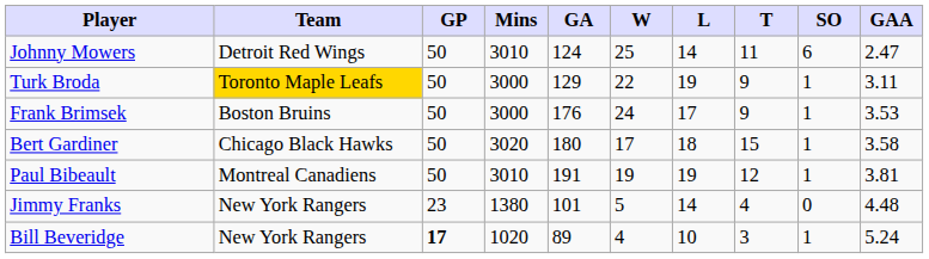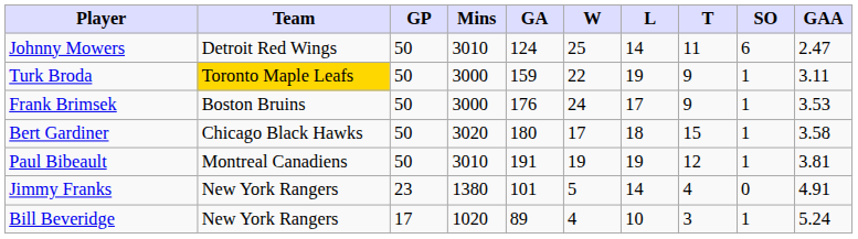 <table class="wikitable">
 <tr>
 <th style="background:#ddf; width:20%;">Player</th>
 <th style="background:#ddf; width:20%;">Team</th>
 <th style="background:#ddf; width:6%;">GP</th>
 <th style="background:#ddf; width:6%;">Mins</th>
 <th style="background:#ddf; width:6%;">GA</th>
 <th style="background:#ddf; width:6%;">W</th>
 <th style="background:#ddf; width:6%;">L</th>
 <th style="background:#ddf; width:6%;">T</th>
 <th style="background:#ddf; width:6%;">SO</th>
 <th style="background:#ddf; width:6%;">GAA</th>
 </tr>
 <tr>
 <td><a href='#'>Johnny Mowers</a></td>
 <td>Detroit Red Wings</td>
 <td>50</td>
 <td>3010</td>
 <td>124</td>
 <td>25</td>
 <td>14</td>
 <td>11</td>
 <td>6</td>
 <td>2.47</td>
 </tr>
 <tr>
 <td><a href='#'>Turk Broda</a></td>
 <td style="background: gold;">Toronto Maple Leafs</td>
 <td>50</td>
 <td>3000</td>
-<td>129</td>
+<td>159</td>
 <td>22</td>
 <td>19</td>
 <td>9</td>
 <td>1</td>
 <td>3.11</td>
 </tr>
 <tr>
 <td><a href='#'>Frank Brimsek</a></td>
 <td>Boston Bruins</td>
 <td>50</td>
 <td>3000</td>
 <td>176</td>
 <td>24</td>
 <td>17</td>
 <td>9</td>
 <td>1</td>
 <td>3.53</td>
 </tr>
 <tr>
 <td><a href='#'>Bert Gardiner</a></td>
 <td>Chicago Black Hawks</td>
 <td>50</td>
 <td>3020</td>
 <td>180</td>
 <td>17</td>
 <td>18</td>
 <td>15</td>
 <td>1</td>
 <td>3.58</td>
 </tr>
 <tr>
 <td><a href='#'>Paul Bibeault</a></td>
 <td>Montreal Canadiens</td>
 <td>50</td>
 <td>3010</td>
 <td>191</td>
 <td>19</td>
 <td>19</td>
 <td>12</td>
 <td>1</td>
 <td>3.81</td>
 </tr>
 <tr>
 <td><a href='#'>Jimmy Franks</a></td>
 <td>New York Rangers</td>
 <td>23</td>
 <td>1380</td>
 <td>101</td>
 <td>5</td>
 <td>14</td>
 <td>4</td>
 <td>0</td>
-<td>4.48</td>
+<td>4.91</td>
 </tr>
 <tr>
 <td><a href='#'>Bill Beveridge</a></td>
 <td>New York Rangers</td>
-<td><strong>17</strong></td>
+<td>17</td>
 <td>1020</td>
 <td>89</td>
 <td>4</td>
 <td>10</td>
 <td>3</td>
 <td>1</td>
 <td>5.24</td>
 </tr>
 </table>
